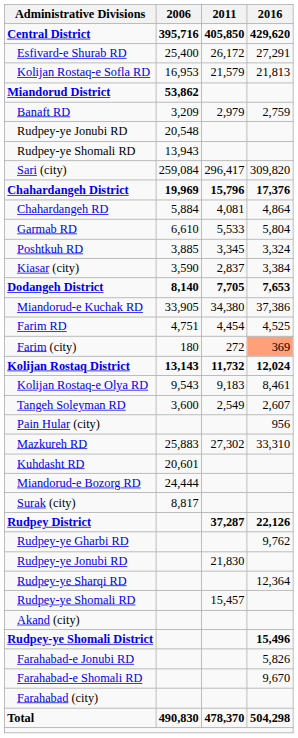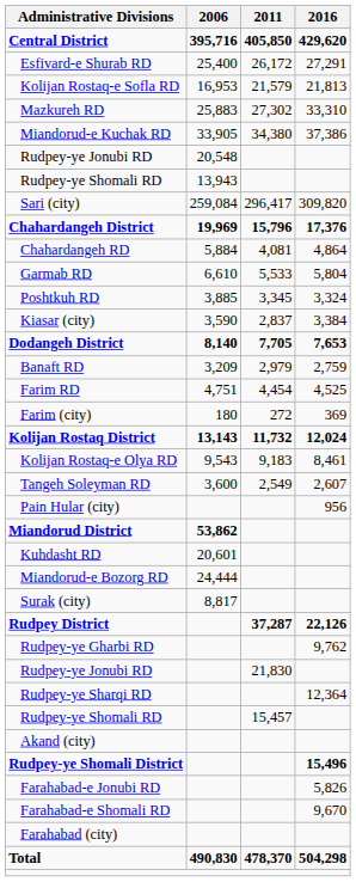 <table class="wikitable">
 <tr>
 <th>Administrative Divisions</th>
 <th>2006</th>
 <th>2011</th>
 <th>2016</th>
 </tr>
 <tr>
 <td><strong><a href='#'>Central District</a></strong></td>
 <td style="text-align: right;"><strong>395,716</strong></td>
 <td style="text-align: right;"><strong>405,850</strong></td>
 <td style="text-align: right;"><strong>429,620</strong></td>
 </tr>
 <tr>
 <td style="padding-left: 1em;"><a href='#'>Esfivard-e Shurab RD</a></td>
 <td style="text-align: right;">25,400</td>
 <td style="text-align: right;">26,172</td>
 <td style="text-align: right;">27,291</td>
 </tr>
 <tr>
 <td style="padding-left: 1em;"><a href='#'>Kolijan Rostaq-e Sofla RD</a></td>
 <td style="text-align: right;">16,953</td>
 <td style="text-align: right;">21,579</td>
 <td style="text-align: right;">21,813</td>
 </tr>
 <tr>
-<td><strong><a href='#'>Miandorud District</a></strong></td>
-<td style="text-align: right;"><strong>53,862</strong></td>
-<td style="text-align: right;"></td>
-<td style="text-align: right;"></td>
+<td style="padding-left: 1em;"><a href='#'>Mazkureh RD</a></td>
+<td style="text-align: right;">25,883</td>
+<td style="text-align: right;">27,302</td>
+<td style="text-align: right;">33,310</td>
 </tr>
 <tr>
-<td style="padding-left: 1em;"><a href='#'>Banaft RD</a></td>
-<td style="text-align: right;">3,209</td>
-<td style="text-align: right;">2,979</td>
-<td style="text-align: right;">2,759</td>
+<td style="padding-left: 1em;"><a href='#'>Miandorud-e Kuchak RD</a></td>
+<td style="text-align: right;">33,905</td>
+<td style="text-align: right;">34,380</td>
+<td style="text-align: right;">37,386</td>
 </tr>
 <tr>
 <td style="padding-left: 1em;">Rudpey-ye Jonubi RD</td>
 <td style="text-align: right;">20,548</td>
 <td style="text-align: right;"></td>
 <td style="text-align: right;"></td>
 </tr>
 <tr>
 <td style="padding-left: 1em;">Rudpey-ye Shomali RD</td>
 <td style="text-align: right;">13,943</td>
 <td style="text-align: right;"></td>
 <td style="text-align: right;"></td>
 </tr>
 <tr>
 <td style="padding-left: 1em;"><a href='#'>Sari</a> (city)</td>
 <td style="text-align: right;">259,084</td>
 <td style="text-align: right;">296,417</td>
 <td style="text-align: right;">309,820</td>
 </tr>
 <tr>
 <td><strong><a href='#'>Chahardangeh District</a></strong></td>
 <td style="text-align: right;"><strong>19,969</strong></td>
 <td style="text-align: right;"><strong>15,796</strong></td>
 <td style="text-align: right;"><strong>17,376</strong></td>
 </tr>
 <tr>
 <td style="padding-left: 1em;"><a href='#'>Chahardangeh RD</a></td>
 <td style="text-align: right;">5,884</td>
 <td style="text-align: right;">4,081</td>
 <td style="text-align: right;">4,864</td>
 </tr>
 <tr>
 <td style="padding-left: 1em;"><a href='#'>Garmab RD</a></td>
 <td style="text-align: right;">6,610</td>
 <td style="text-align: right;">5,533</td>
 <td style="text-align: right;">5,804</td>
 </tr>
 <tr>
 <td style="padding-left: 1em;"><a href='#'>Poshtkuh RD</a></td>
 <td style="text-align: right;">3,885</td>
 <td style="text-align: right;">3,345</td>
 <td style="text-align: right;">3,324</td>
 </tr>
 <tr>
 <td style="padding-left: 1em;"><a href='#'>Kiasar</a> (city)</td>
 <td style="text-align: right;">3,590</td>
 <td style="text-align: right;">2,837</td>
 <td style="text-align: right;">3,384</td>
 </tr>
 <tr>
 <td><strong><a href='#'>Dodangeh District</a></strong></td>
 <td style="text-align: right;"><strong>8,140</strong></td>
 <td style="text-align: right;"><strong>7,705</strong></td>
 <td style="text-align: right;"><strong>7,653</strong></td>
 </tr>
 <tr>
-<td style="padding-left: 1em;"><a href='#'>Miandorud-e Kuchak RD</a></td>
-<td style="text-align: right;">33,905</td>
-<td style="text-align: right;">34,380</td>
-<td style="text-align: right;">37,386</td>
+<td style="padding-left: 1em;"><a href='#'>Banaft RD</a></td>
+<td style="text-align: right;">3,209</td>
+<td style="text-align: right;">2,979</td>
+<td style="text-align: right;">2,759</td>
 </tr>
 <tr>
 <td style="padding-left: 1em;"><a href='#'>Farim RD</a></td>
 <td style="text-align: right;">4,751</td>
 <td style="text-align: right;">4,454</td>
 <td style="text-align: right;">4,525</td>
 </tr>
 <tr>
 <td style="padding-left: 1em;"><a href='#'>Farim</a> (city)</td>
 <td style="text-align: right;">180</td>
 <td style="text-align: right;">272</td>
-<td style="background: lightsalmon; text-align: right;">369</td>
+<td style="text-align: right;">369</td>
 </tr>
 <tr>
 <td><strong><a href='#'>Kolijan Rostaq District</a></strong></td>
 <td style="text-align: right;"><strong>13,143</strong></td>
 <td style="text-align: right;"><strong>11,732</strong></td>
 <td style="text-align: right;"><strong>12,024</strong></td>
 </tr>
 <tr>
 <td style="padding-left: 1em;"><a href='#'>Kolijan Rostaq-e Olya RD</a></td>
 <td style="text-align: right;">9,543</td>
 <td style="text-align: right;">9,183</td>
 <td style="text-align: right;">8,461</td>
 </tr>
 <tr>
 <td style="padding-left: 1em;"><a href='#'>Tangeh Soleyman RD</a></td>
 <td style="text-align: right;">3,600</td>
 <td style="text-align: right;">2,549</td>
 <td style="text-align: right;">2,607</td>
 </tr>
 <tr>
 <td style="padding-left: 1em;"><a href='#'>Pain Hular</a> (city)</td>
 <td style="text-align: right;"></td>
 <td style="text-align: right;"></td>
 <td style="text-align: right;">956</td>
 </tr>
 <tr>
-<td style="padding-left: 1em;"><a href='#'>Mazkureh RD</a></td>
-<td style="text-align: right;">25,883</td>
-<td style="text-align: right;">27,302</td>
-<td style="text-align: right;">33,310</td>
+<td><strong><a href='#'>Miandorud District</a></strong></td>
+<td style="text-align: right;"><strong>53,862</strong></td>
+<td style="text-align: right;"></td>
+<td style="text-align: right;"></td>
 </tr>
 <tr>
 <td style="padding-left: 1em;"><a href='#'>Kuhdasht RD</a></td>
 <td style="text-align: right;">20,601</td>
 <td style="text-align: right;"></td>
 <td style="text-align: right;"></td>
 </tr>
 <tr>
 <td style="padding-left: 1em;"><a href='#'>Miandorud-e Bozorg RD</a></td>
 <td style="text-align: right;">24,444</td>
 <td style="text-align: right;"></td>
 <td style="text-align: right;"></td>
 </tr>
 <tr>
 <td style="padding-left: 1em;"><a href='#'>Surak</a> (city)</td>
 <td style="text-align: right;">8,817</td>
 <td style="text-align: right;"></td>
 <td style="text-align: right;"></td>
 </tr>
 <tr>
 <td><strong><a href='#'>Rudpey District</a></strong></td>
 <td style="text-align: right;"></td>
 <td style="text-align: right;"><strong>37,287</strong></td>
 <td style="text-align: right;"><strong>22,126</strong></td>
 </tr>
 <tr>
 <td style="padding-left: 1em;"><a href='#'>Rudpey-ye Gharbi RD</a></td>
 <td style="text-align: right;"></td>
 <td style="text-align: right;"></td>
 <td style="text-align: right;">9,762</td>
 </tr>
 <tr>
 <td style="padding-left: 1em;"><a href='#'>Rudpey-ye Jonubi RD</a></td>
 <td style="text-align: right;"></td>
 <td style="text-align: right;">21,830</td>
 <td style="text-align: right;"></td>
 </tr>
 <tr>
 <td style="padding-left: 1em;"><a href='#'>Rudpey-ye Sharqi RD</a></td>
 <td style="text-align: right;"></td>
 <td style="text-align: right;"></td>
 <td style="text-align: right;">12,364</td>
 </tr>
 <tr>
 <td style="padding-left: 1em;"><a href='#'>Rudpey-ye Shomali RD</a></td>
 <td style="text-align: right;"></td>
 <td style="text-align: right;">15,457</td>
 <td style="text-align: right;"></td>
 </tr>
 <tr>
 <td style="padding-left: 1em;"><a href='#'>Akand</a> (city)</td>
 <td style="text-align: right;"></td>
 <td style="text-align: right;"></td>
 <td style="text-align: right;"></td>
 </tr>
 <tr>
 <td><strong><a href='#'>Rudpey-ye Shomali District</a></strong></td>
 <td style="text-align: right;"></td>
 <td style="text-align: right;"></td>
 <td style="text-align: right;"><strong>15,496</strong></td>
 </tr>
 <tr>
 <td style="padding-left: 1em;"><a href='#'>Farahabad-e Jonubi RD</a></td>
 <td style="text-align: right;"></td>
 <td style="text-align: right;"></td>
 <td style="text-align: right;">5,826</td>
 </tr>
 <tr>
 <td style="padding-left: 1em;"><a href='#'>Farahabad-e Shomali RD</a></td>
 <td style="text-align: right;"></td>
 <td style="text-align: right;"></td>
 <td style="text-align: right;">9,670</td>
 </tr>
 <tr>
 <td style="padding-left: 1em;"><a href='#'>Farahabad</a> (city)</td>
 <td style="text-align: right;"></td>
 <td style="text-align: right;"></td>
 <td style="text-align: right;"></td>
 </tr>
 <tr>
 <td><strong>Total</strong></td>
 <td style="text-align: right;"><strong>490,830</strong></td>
 <td style="text-align: right;"><strong>478,370</strong></td>
 <td style="text-align: right;"><strong>504,298</strong></td>
 </tr>
 <tr>
 <td colspan=4></td>
 </tr>
 </table>
